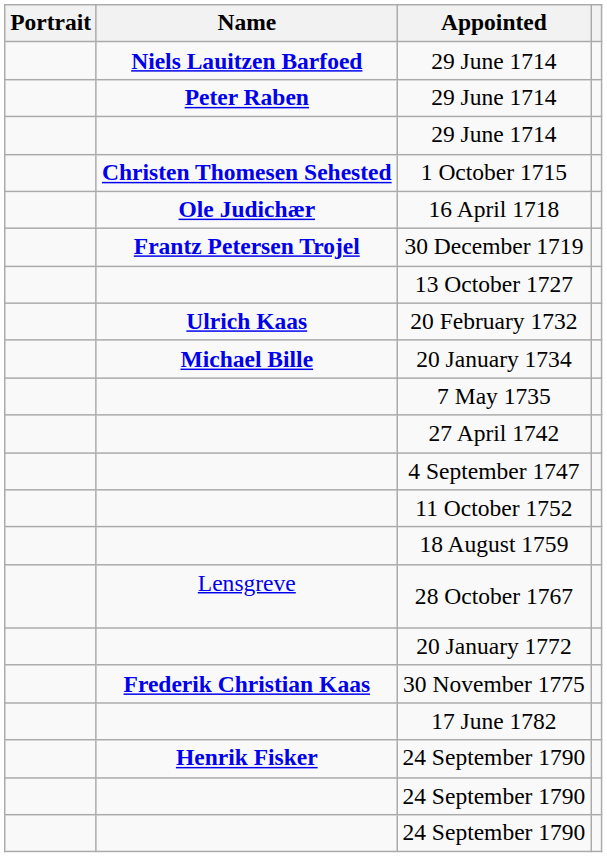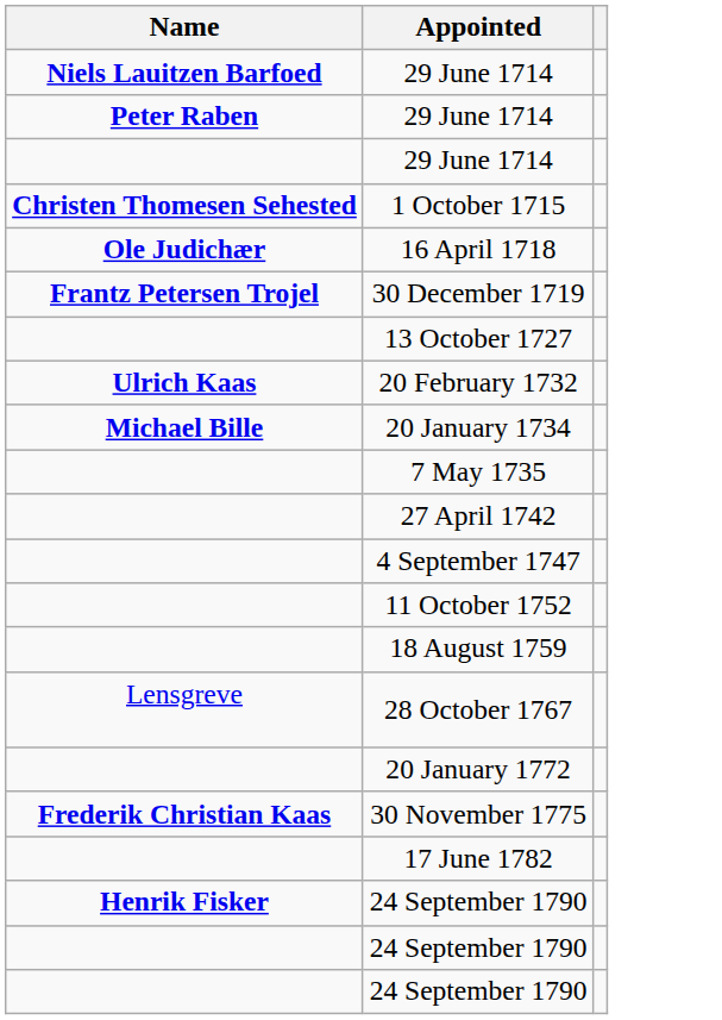 <table class="wikitable" style="text-align:center">
 <tr>
-<th>Portrait</th>
 <th>Name<br></th>
 <th>Appointed</th>
 <th></th>
 </tr>
 <tr>
-<td></td>
 <td><strong><a href='#'>Niels Lauitzen Barfoed</a></strong><br></td>
 <td>29 June 1714</td>
 <td></td>
 </tr>
 <tr>
-<td></td>
 <td><strong><a href='#'>Peter Raben</a></strong><br></td>
 <td>29 June 1714</td>
 <td></td>
 </tr>
 <tr>
-<td></td>
 <td><strong></strong><br></td>
 <td>29 June 1714</td>
 <td></td>
 </tr>
 <tr>
-<td></td>
 <td><strong><a href='#'>Christen Thomesen Sehested</a></strong><br></td>
 <td>1 October 1715</td>
 <td></td>
 </tr>
 <tr>
-<td></td>
 <td><strong><a href='#'>Ole Judichær</a></strong><br></td>
 <td>16 April 1718</td>
 <td></td>
 </tr>
 <tr>
-<td></td>
 <td><strong><a href='#'>Frantz Petersen Trojel</a></strong><br></td>
 <td>30 December 1719</td>
 <td></td>
 </tr>
 <tr>
-<td></td>
 <td><strong></strong><br></td>
 <td>13 October 1727</td>
 <td></td>
 </tr>
 <tr>
-<td></td>
 <td><strong><a href='#'>Ulrich Kaas</a></strong><br></td>
 <td>20 February 1732</td>
 <td></td>
 </tr>
 <tr>
-<td></td>
 <td><strong><a href='#'>Michael Bille</a></strong><br></td>
 <td>20 January 1734</td>
 <td></td>
 </tr>
 <tr>
-<td></td>
 <td><strong></strong><br></td>
 <td>7 May 1735</td>
 <td></td>
 </tr>
 <tr>
-<td></td>
 <td><strong></strong><br></td>
 <td>27 April 1742</td>
 <td></td>
 </tr>
 <tr>
-<td></td>
 <td><strong></strong><br></td>
 <td>4 September 1747<br></td>
 <td></td>
 </tr>
 <tr>
-<td></td>
 <td><strong></strong><br></td>
 <td>11 October 1752</td>
 <td></td>
 </tr>
 <tr>
-<td></td>
 <td><strong></strong><br></td>
 <td>18 August 1759</td>
 <td></td>
 </tr>
 <tr>
-<td></td>
 <td><a href='#'>Lensgreve</a><br><strong></strong><br></td>
 <td>28 October 1767</td>
 <td></td>
 </tr>
 <tr>
-<td></td>
 <td><strong></strong><br></td>
 <td>20 January 1772</td>
 <td></td>
 </tr>
 <tr>
-<td></td>
 <td><strong><a href='#'>Frederik Christian Kaas</a></strong><br></td>
 <td>30 November 1775</td>
 <td></td>
 </tr>
 <tr>
-<td></td>
 <td><strong></strong><br></td>
 <td>17 June 1782</td>
 <td></td>
 </tr>
 <tr>
-<td></td>
 <td><strong><a href='#'>Henrik Fisker</a></strong><br></td>
 <td>24 September 1790</td>
 <td></td>
 </tr>
 <tr>
-<td></td>
 <td><strong></strong><br></td>
 <td>24 September 1790</td>
 <td></td>
 </tr>
 <tr>
-<td></td>
 <td><strong></strong><br></td>
 <td>24 September 1790</td>
 <td></td>
 </tr>
 </table>
